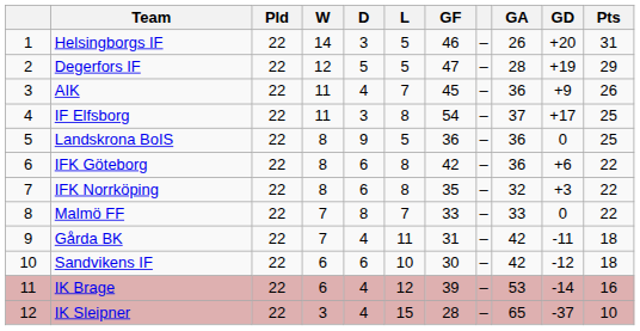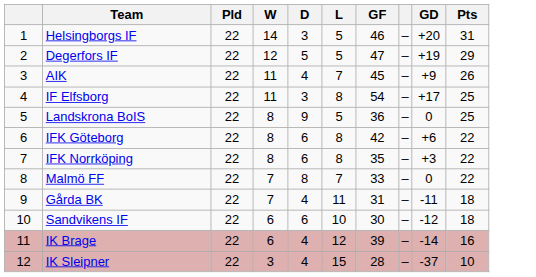 <table class="wikitable" style="text-align: center;">
 <tr>
 <th style="width: 40px;"></th>
 <th style="width: 200px;">Team</th>
 <th style="width: 45px;">Pld</th>
 <th style="width: 35px;">W</th>
 <th style="width: 35px;">D</th>
 <th style="width: 35px;">L</th>
 <th style="width: 45px;">GF</th>
 <th></th>
-<th style="width: 45px;">GA</th>
 <th style="width: 35px;">GD</th>
 <th style="width: 45px;">Pts</th>
 </tr>
 <tr>
 <td>1</td>
 <td style="text-align: left;"><a href='#'>Helsingborgs IF</a></td>
 <td>22</td>
 <td>14</td>
 <td>3</td>
 <td>5</td>
 <td>46</td>
 <td>–</td>
-<td>26</td>
 <td>+20</td>
 <td>31</td>
 </tr>
 <tr>
 <td>2</td>
 <td style="text-align: left;"><a href='#'>Degerfors IF</a></td>
 <td>22</td>
 <td>12</td>
 <td>5</td>
 <td>5</td>
 <td>47</td>
 <td>–</td>
-<td>28</td>
 <td>+19</td>
 <td>29</td>
 </tr>
 <tr>
 <td>3</td>
 <td style="text-align: left;"><a href='#'>AIK</a></td>
 <td>22</td>
 <td>11</td>
 <td>4</td>
 <td>7</td>
 <td>45</td>
 <td>–</td>
-<td>36</td>
 <td>+9</td>
 <td>26</td>
 </tr>
 <tr>
 <td>4</td>
 <td style="text-align: left;"><a href='#'>IF Elfsborg</a></td>
 <td>22</td>
 <td>11</td>
 <td>3</td>
 <td>8</td>
 <td>54</td>
 <td>–</td>
-<td>37</td>
 <td>+17</td>
 <td>25</td>
 </tr>
 <tr>
 <td>5</td>
 <td style="text-align: left;"><a href='#'>Landskrona BoIS</a></td>
 <td>22</td>
 <td>8</td>
 <td>9</td>
 <td>5</td>
 <td>36</td>
 <td>–</td>
-<td>36</td>
 <td>0</td>
 <td>25</td>
 </tr>
 <tr>
 <td>6</td>
 <td style="text-align: left;"><a href='#'>IFK Göteborg</a></td>
 <td>22</td>
 <td>8</td>
 <td>6</td>
 <td>8</td>
 <td>42</td>
 <td>–</td>
-<td>36</td>
 <td>+6</td>
 <td>22</td>
 </tr>
 <tr>
 <td>7</td>
 <td style="text-align: left;"><a href='#'>IFK Norrköping</a></td>
 <td>22</td>
 <td>8</td>
 <td>6</td>
 <td>8</td>
 <td>35</td>
 <td>–</td>
-<td>32</td>
 <td>+3</td>
 <td>22</td>
 </tr>
 <tr>
 <td>8</td>
 <td style="text-align: left;"><a href='#'>Malmö FF</a></td>
 <td>22</td>
 <td>7</td>
 <td>8</td>
 <td>7</td>
 <td>33</td>
 <td>–</td>
-<td>33</td>
 <td>0</td>
 <td>22</td>
 </tr>
 <tr>
 <td>9</td>
 <td style="text-align: left;"><a href='#'>Gårda BK</a></td>
 <td>22</td>
 <td>7</td>
 <td>4</td>
 <td>11</td>
 <td>31</td>
 <td>–</td>
-<td>42</td>
 <td>-11</td>
 <td>18</td>
 </tr>
 <tr>
 <td>10</td>
 <td style="text-align: left;"><a href='#'>Sandvikens IF</a></td>
 <td>22</td>
 <td>6</td>
 <td>6</td>
 <td>10</td>
 <td>30</td>
 <td>–</td>
-<td>42</td>
 <td>-12</td>
 <td>18</td>
 </tr>
 <tr style="background: #deb0b0">
 <td>11</td>
 <td style="text-align: left;"><a href='#'>IK Brage</a></td>
 <td>22</td>
 <td>6</td>
 <td>4</td>
 <td>12</td>
 <td>39</td>
 <td>–</td>
-<td>53</td>
 <td>-14</td>
 <td>16</td>
 </tr>
 <tr style="background: #deb0b0">
 <td>12</td>
 <td style="text-align: left;"><a href='#'>IK Sleipner</a></td>
 <td>22</td>
 <td>3</td>
 <td>4</td>
 <td>15</td>
 <td>28</td>
 <td>–</td>
-<td>65</td>
 <td>-37</td>
 <td>10</td>
 </tr>
 </table>
